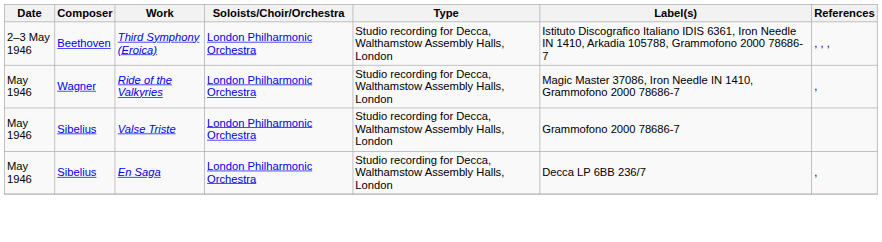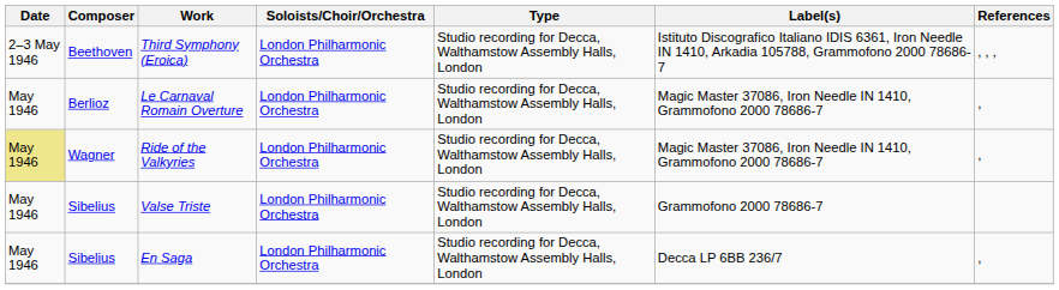 <table class="wikitable">
 <tr>
 <th>Date</th>
 <th>Composer</th>
 <th>Work</th>
 <th>Soloists/Choir/Orchestra</th>
 <th>Type</th>
 <th>Label(s)</th>
 <th>References</th>
 </tr>
 <tr>
 <td>2–3 May 1946</td>
 <td><a href='#'>Beethoven</a></td>
 <td><em><a href='#'>Third Symphony (Eroica)</a></em></td>
 <td><a href='#'>London Philharmonic Orchestra</a></td>
 <td>Studio recording for Decca, Walthamstow Assembly Halls, London</td>
 <td>Istituto Discografico Italiano IDIS 6361, Iron Needle IN 1410, Arkadia 105788, Grammofono 2000 78686-7</td>
 <td>, , , </td>
 </tr>
 <tr>
 <td>May 1946</td>
+<td><a href='#'>Berlioz</a></td>
+<td><em><a href='#'>Le Carnaval Romain Overture</a></em></td>
+<td><a href='#'>London Philharmonic Orchestra</a></td>
+<td>Studio recording for Decca, Walthamstow Assembly Halls, London</td>
+<td>Magic Master 37086, Iron Needle IN 1410, Grammofono 2000 78686-7</td>
+<td>, </td>
+</tr>
+<tr>
+<td style="background: khaki;">May 1946</td>
 <td><a href='#'>Wagner</a></td>
 <td><em><a href='#'>Ride of the Valkyries</a></em></td>
 <td><a href='#'>London Philharmonic Orchestra</a></td>
 <td>Studio recording for Decca, Walthamstow Assembly Halls, London</td>
 <td>Magic Master 37086, Iron Needle IN 1410, Grammofono 2000 78686-7</td>
 <td>, </td>
 </tr>
 <tr>
 <td>May 1946</td>
 <td><a href='#'>Sibelius</a></td>
 <td><em><a href='#'>Valse Triste</a></em></td>
 <td><a href='#'>London Philharmonic Orchestra</a></td>
 <td>Studio recording for Decca, Walthamstow Assembly Halls, London</td>
 <td>Grammofono 2000 78686-7</td>
 <td></td>
 </tr>
 <tr>
 <td>May 1946</td>
 <td><a href='#'>Sibelius</a></td>
 <td><em><a href='#'>En Saga</a></em></td>
 <td><a href='#'>London Philharmonic Orchestra</a></td>
 <td>Studio recording for Decca, Walthamstow Assembly Halls, London</td>
 <td>Decca LP 6BB 236/7</td>
 <td>, </td>
 </tr>
 <tr>
 </tr>
 </table>
